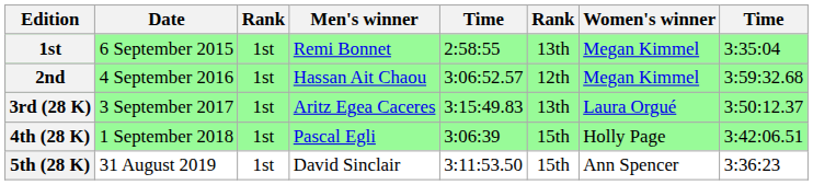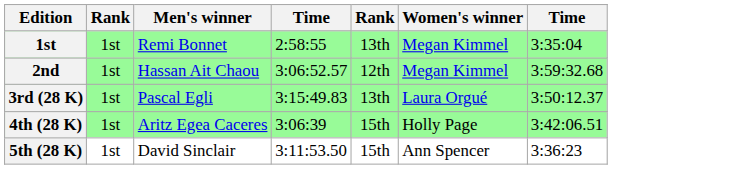 <table class="wikitable" width=  style="font-size:90%; text-align:left;">
 <tr>
 <th>Edition</th>
-<th>Date</th>
 <th>Rank</th>
 <th>Men's winner</th>
 <th>Time</th>
 <th>Rank</th>
 <th>Women's winner</th>
 <th>Time</th>
 </tr>
 <tr bgcolor=palegreen>
 <th>1st</th>
-<td>6 September 2015</td>
 <td align=center>1st</td>
 <td> <a href='#'>Remi Bonnet</a></td>
 <td>2:58:55</td>
 <td align=center>13th</td>
 <td> <a href='#'>Megan Kimmel</a></td>
 <td>3:35:04</td>
 </tr>
 <tr bgcolor=palegreen>
 <th>2nd</th>
-<td>4 September 2016</td>
 <td align=center>1st</td>
 <td> <a href='#'>Hassan Ait Chaou</a></td>
 <td>3:06:52.57</td>
 <td align=center>12th</td>
 <td> <a href='#'>Megan Kimmel</a></td>
 <td>3:59:32.68</td>
 </tr>
 <tr bgcolor=palegreen>
 <th>3rd (28 K)</th>
-<td>3 September 2017</td>
 <td align=center>1st</td>
-<td> <a href='#'>Aritz Egea Caceres</a></td>
+<td> <a href='#'>Pascal Egli</a></td>
 <td>3:15:49.83</td>
 <td align=center>13th</td>
 <td> <a href='#'>Laura Orgué</a></td>
 <td>3:50:12.37</td>
 </tr>
 <tr bgcolor=palegreen>
 <th>4th (28 K)</th>
-<td>1 September 2018</td>
 <td align=center>1st</td>
-<td> <a href='#'>Pascal Egli</a></td>
+<td> <a href='#'>Aritz Egea Caceres</a></td>
 <td>3:06:39</td>
 <td align=center>15th</td>
 <td> Holly Page</td>
 <td>3:42:06.51</td>
 </tr>
 <tr bgcolor=white>
 <th>5th (28 K)</th>
-<td>31 August 2019</td>
 <td align=center>1st</td>
 <td> David Sinclair</td>
 <td>3:11:53.50</td>
 <td align=center>15th</td>
 <td> Ann Spencer</td>
 <td>3:36:23</td>
 </tr>
 </table>
